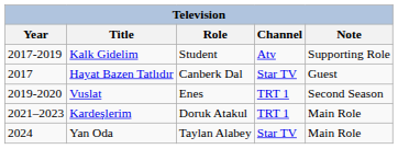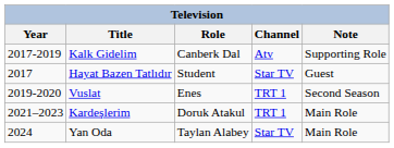 <table class="wikitable">
 <tr>
 <th colspan="5" style="background:LightSteelBlue">Television</th>
 </tr>
 <tr>
 <th>Year</th>
 <th>Title</th>
 <th>Role</th>
 <th>Channel</th>
 <th>Note</th>
 </tr>
 <tr>
 <td>2017-2019</td>
 <td><a href='#'>Kalk Gidelim</a></td>
-<td>Student</td>
+<td>Canberk Dal</td>
 <td><a href='#'>Atv</a></td>
 <td>Supporting Role</td>
 </tr>
 <tr>
 <td>2017</td>
 <td><a href='#'>Hayat Bazen Tatlıdır</a></td>
-<td>Canberk Dal</td>
+<td>Student</td>
 <td><a href='#'>Star TV</a></td>
 <td>Guest</td>
 </tr>
 <tr>
 <td>2019-2020</td>
 <td><a href='#'>Vuslat</a></td>
 <td>Enes</td>
 <td><a href='#'>TRT 1</a></td>
 <td>Second Season</td>
 </tr>
 <tr>
 <td>2021–2023</td>
 <td><a href='#'>Kardeşlerim</a></td>
 <td>Doruk Atakul</td>
 <td><a href='#'>TRT 1</a></td>
 <td>Main Role</td>
 </tr>
 <tr>
 <td>2024</td>
 <td>Yan Oda</td>
 <td>Taylan Alabey</td>
 <td><a href='#'>Star TV</a></td>
 <td>Main Role</td>
 </tr>
 </table>
